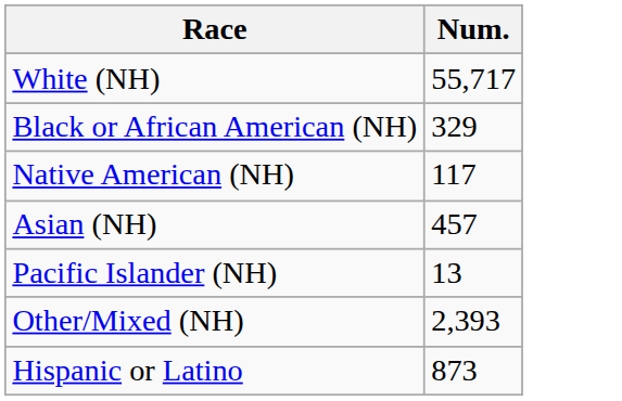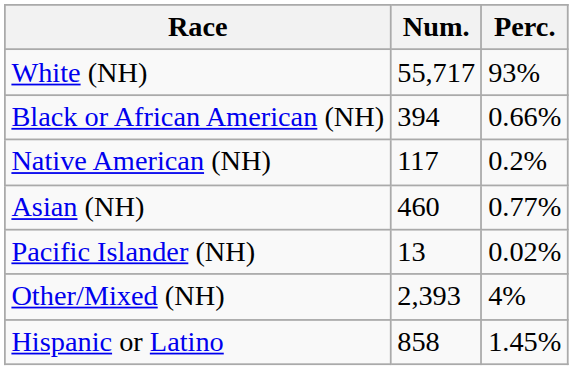 <table class="wikitable">
 <tr>
 <th>Race</th>
 <th>Num.</th>
+<th>Perc.</th>
 </tr>
 <tr>
 <td><a href='#'>White</a> (NH)</td>
 <td>55,717</td>
+<td>93%</td>
 </tr>
 <tr>
 <td><a href='#'>Black or African American</a> (NH)</td>
-<td>329</td>
+<td>394</td>
+<td>0.66%</td>
 </tr>
 <tr>
 <td><a href='#'>Native American</a> (NH)</td>
 <td>117</td>
+<td>0.2%</td>
 </tr>
 <tr>
 <td><a href='#'>Asian</a> (NH)</td>
-<td>457</td>
+<td>460</td>
+<td>0.77%</td>
 </tr>
 <tr>
 <td><a href='#'>Pacific Islander</a> (NH)</td>
 <td>13</td>
+<td>0.02%</td>
 </tr>
 <tr>
 <td><a href='#'>Other/Mixed</a> (NH)</td>
 <td>2,393</td>
+<td>4%</td>
 </tr>
 <tr>
 <td><a href='#'>Hispanic</a> or <a href='#'>Latino</a></td>
-<td>873</td>
+<td>858</td>
+<td>1.45%</td>
 </tr>
 </table>
